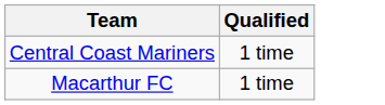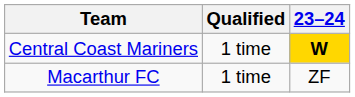 <table class="wikitable sortable" style="text-align:center;">
 <tr>
 <th>Team</th>
 <th>Qualified</th>
+<th><a href='#'>23–24</a></th>
 </tr>
 <tr>
 <td><a href='#'>Central Coast Mariners</a></td>
 <td>1 time</td>
+<td style="background:gold"><strong>W</strong></td>
 </tr>
 <tr>
 <td><a href='#'>Macarthur FC</a></td>
 <td>1 time</td>
+<td>ZF</td>
 </tr>
 </table>
